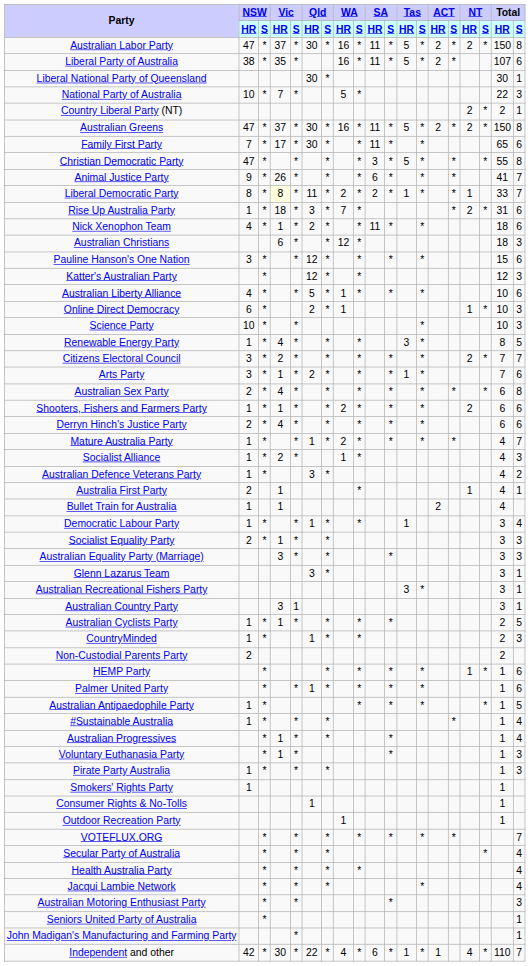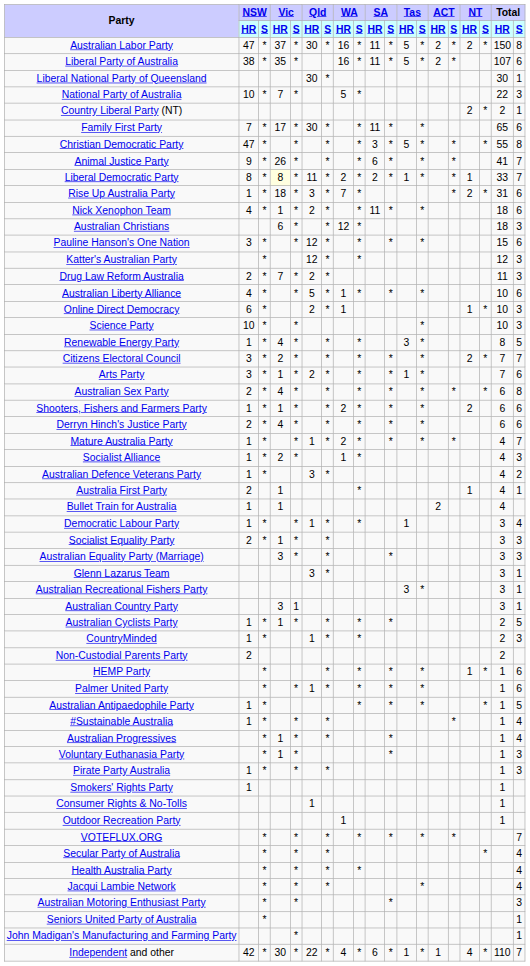 <table class="wikitable" style="text-align:center">
 <tr>
 <th rowspan="2" style="background:#ccf;">Party</th>
 <th colspan="2" style="background:#ccf;"><a href='#'>NSW</a></th>
 <th colspan="2" style="background:#ccf;"><a href='#'>Vic</a></th>
 <th colspan="2" style="background:#ccf;"><a href='#'>Qld</a></th>
 <th colspan="2" style="background:#ccf;"><a href='#'>WA</a></th>
 <th colspan="2" style="background:#ccf;"><a href='#'>SA</a></th>
 <th colspan="2" style="background:#ccf;"><a href='#'>Tas</a></th>
 <th colspan="2" style="background:#ccf;"><a href='#'>ACT</a></th>
 <th colspan="2" style="background:#ccf;"><a href='#'>NT</a></th>
 <th colspan="2" style="background:#ccf;">Total</th>
 </tr>
 <tr>
 <th style="background:#cff;"><a href='#'>HR</a></th>
 <th style="background:#cff;"><a href='#'>S</a></th>
 <th style="background:#cff;"><a href='#'>HR</a></th>
 <th style="background:#cff;"><a href='#'>S</a></th>
 <th style="background:#cff;"><a href='#'>HR</a></th>
 <th style="background:#cff;"><a href='#'>S</a></th>
 <th style="background:#cff;"><a href='#'>HR</a></th>
 <th style="background:#cff;"><a href='#'>S</a></th>
 <th style="background:#cff;"><a href='#'>HR</a></th>
 <th style="background:#cff;"><a href='#'>S</a></th>
 <th style="background:#cff;"><a href='#'>HR</a></th>
 <th style="background:#cff;"><a href='#'>S</a></th>
 <th style="background:#cff;"><a href='#'>HR</a></th>
 <th style="background:#cff;"><a href='#'>S</a></th>
 <th style="background:#cff;"><a href='#'>HR</a></th>
 <th style="background:#cff;"><a href='#'>S</a></th>
 <th style="background:#cff;"><a href='#'>HR</a></th>
 <th style="background:#cff;"><a href='#'>S</a></th>
 </tr>
 <tr>
 <td style="font-size:100%;"><a href='#'>Australian Labor Party</a></td>
 <td>47</td>
 <td>*</td>
 <td>37</td>
 <td>*</td>
 <td>30</td>
 <td>*</td>
 <td>16</td>
 <td>*</td>
 <td>11</td>
 <td>*</td>
 <td>5</td>
 <td>*</td>
 <td>2</td>
 <td>*</td>
 <td>2</td>
 <td>*</td>
 <td>150</td>
 <td>8</td>
 </tr>
 <tr>
 <td style="font-size:100%;"><a href='#'>Liberal Party of Australia</a></td>
 <td>38</td>
 <td>*</td>
 <td>35</td>
 <td>*</td>
 <td></td>
 <td></td>
 <td>16</td>
 <td>*</td>
 <td>11</td>
 <td>*</td>
 <td>5</td>
 <td>*</td>
 <td>2</td>
 <td>*</td>
 <td></td>
 <td></td>
 <td>107</td>
 <td>6</td>
 </tr>
 <tr>
 <td><a href='#'>Liberal National Party of Queensland</a></td>
 <td></td>
 <td></td>
 <td></td>
 <td></td>
 <td>30</td>
 <td>*</td>
 <td></td>
 <td></td>
 <td></td>
 <td></td>
 <td></td>
 <td></td>
 <td></td>
 <td></td>
 <td></td>
 <td></td>
 <td>30</td>
 <td>1</td>
 </tr>
 <tr>
 <td><a href='#'>National Party of Australia</a></td>
 <td>10</td>
 <td>*</td>
 <td>7</td>
 <td>*</td>
 <td></td>
 <td></td>
 <td>5</td>
 <td>*</td>
 <td></td>
 <td></td>
 <td></td>
 <td></td>
 <td></td>
 <td></td>
 <td></td>
 <td></td>
 <td>22</td>
 <td>3</td>
 </tr>
 <tr>
 <td><a href='#'>Country Liberal Party</a> (NT)</td>
 <td></td>
 <td></td>
 <td></td>
 <td></td>
 <td></td>
 <td></td>
 <td></td>
 <td></td>
 <td></td>
 <td></td>
 <td></td>
 <td></td>
 <td></td>
 <td></td>
 <td>2</td>
 <td>*</td>
 <td>2</td>
 <td>1</td>
-</tr>
-<tr>
-<td><a href='#'>Australian Greens</a></td>
-<td>47</td>
-<td>*</td>
-<td>37</td>
-<td>*</td>
-<td>30</td>
-<td>*</td>
-<td>16</td>
-<td>*</td>
-<td>11</td>
-<td>*</td>
-<td>5</td>
-<td>*</td>
-<td>2</td>
-<td>*</td>
-<td>2</td>
-<td>*</td>
-<td>150</td>
-<td>8</td>
 </tr>
 <tr>
 <td><a href='#'>Family First Party</a></td>
 <td>7</td>
 <td>*</td>
 <td>17</td>
 <td>*</td>
 <td>30</td>
 <td>*</td>
 <td></td>
 <td>*</td>
 <td>11</td>
 <td>*</td>
 <td></td>
 <td>*</td>
 <td></td>
 <td></td>
 <td></td>
 <td></td>
 <td>65</td>
 <td>6</td>
 </tr>
 <tr>
 <td><a href='#'>Christian Democratic Party</a></td>
 <td>47</td>
 <td>*</td>
 <td></td>
 <td>*</td>
 <td></td>
 <td>*</td>
 <td></td>
 <td>*</td>
 <td>3</td>
 <td>*</td>
 <td>5</td>
 <td>*</td>
 <td></td>
 <td>*</td>
 <td></td>
 <td>*</td>
 <td>55</td>
 <td>8</td>
 </tr>
 <tr>
 <td><a href='#'>Animal Justice Party</a></td>
 <td>9</td>
 <td>*</td>
 <td>26</td>
 <td>*</td>
 <td></td>
 <td>*</td>
 <td></td>
 <td>*</td>
 <td>6</td>
 <td>*</td>
 <td></td>
 <td>*</td>
 <td></td>
 <td>*</td>
 <td></td>
 <td></td>
 <td>41</td>
 <td>7</td>
 </tr>
 <tr>
 <td><a href='#'>Liberal Democratic Party</a></td>
 <td>8</td>
 <td>*</td>
 <td style="background: lightyellow;">8</td>
 <td>*</td>
 <td>11</td>
 <td>*</td>
 <td>2</td>
 <td>*</td>
 <td>2</td>
 <td>*</td>
 <td>1</td>
 <td>*</td>
 <td></td>
 <td>*</td>
 <td>1</td>
 <td></td>
 <td>33</td>
 <td>7</td>
 </tr>
 <tr>
 <td><a href='#'>Rise Up Australia Party</a></td>
 <td>1</td>
 <td>*</td>
 <td>18</td>
 <td>*</td>
 <td>3</td>
 <td>*</td>
 <td>7</td>
 <td>*</td>
 <td></td>
 <td></td>
 <td></td>
 <td></td>
 <td></td>
 <td>*</td>
 <td>2</td>
 <td>*</td>
 <td>31</td>
 <td>6</td>
 </tr>
 <tr>
 <td><a href='#'>Nick Xenophon Team</a></td>
 <td>4</td>
 <td>*</td>
 <td>1</td>
 <td>*</td>
 <td>2</td>
 <td>*</td>
 <td></td>
 <td>*</td>
 <td>11</td>
 <td>*</td>
 <td></td>
 <td>*</td>
 <td></td>
 <td></td>
 <td></td>
 <td></td>
 <td>18</td>
 <td>6</td>
 </tr>
 <tr>
 <td><a href='#'>Australian Christians</a></td>
 <td></td>
 <td></td>
 <td>6</td>
 <td>*</td>
 <td></td>
 <td>*</td>
 <td>12</td>
 <td>*</td>
 <td></td>
 <td></td>
 <td></td>
 <td></td>
 <td></td>
 <td></td>
 <td></td>
 <td></td>
 <td>18</td>
 <td>3</td>
 </tr>
 <tr>
 <td><a href='#'>Pauline Hanson's One Nation</a></td>
 <td>3</td>
 <td>*</td>
 <td></td>
 <td>*</td>
 <td>12</td>
 <td>*</td>
 <td></td>
 <td>*</td>
 <td></td>
 <td>*</td>
 <td></td>
 <td>*</td>
 <td></td>
 <td></td>
 <td></td>
 <td></td>
 <td>15</td>
 <td>6</td>
 </tr>
 <tr>
 <td><a href='#'>Katter's Australian Party</a></td>
 <td></td>
 <td>*</td>
 <td></td>
 <td></td>
 <td>12</td>
 <td>*</td>
 <td></td>
 <td>*</td>
 <td></td>
 <td></td>
 <td></td>
 <td></td>
 <td></td>
 <td></td>
 <td></td>
 <td></td>
 <td>12</td>
+<td>3</td>
+</tr>
+<tr>
+<td><a href='#'>Drug Law Reform Australia</a></td>
+<td>2</td>
+<td>*</td>
+<td>7</td>
+<td>*</td>
+<td>2</td>
+<td>*</td>
+<td></td>
+<td></td>
+<td></td>
+<td></td>
+<td></td>
+<td></td>
+<td></td>
+<td></td>
+<td></td>
+<td></td>
+<td>11</td>
 <td>3</td>
 </tr>
 <tr>
 <td><a href='#'>Australian Liberty Alliance</a></td>
 <td>4</td>
 <td>*</td>
 <td></td>
 <td>*</td>
 <td>5</td>
 <td>*</td>
 <td>1</td>
 <td>*</td>
 <td></td>
 <td>*</td>
 <td></td>
 <td>*</td>
 <td></td>
 <td></td>
 <td></td>
 <td></td>
 <td>10</td>
 <td>6</td>
 </tr>
 <tr>
 <td><a href='#'>Online Direct Democracy</a></td>
 <td>6</td>
 <td>*</td>
 <td></td>
 <td></td>
 <td>2</td>
 <td>*</td>
 <td>1</td>
 <td></td>
 <td></td>
 <td></td>
 <td></td>
 <td></td>
 <td></td>
 <td></td>
 <td>1</td>
 <td>*</td>
 <td>10</td>
 <td>3</td>
 </tr>
 <tr>
 <td><a href='#'>Science Party</a></td>
 <td>10</td>
 <td>*</td>
 <td></td>
 <td>*</td>
 <td></td>
 <td></td>
 <td></td>
 <td></td>
 <td></td>
 <td></td>
 <td></td>
 <td>*</td>
 <td></td>
 <td></td>
 <td></td>
 <td></td>
 <td>10</td>
 <td>3</td>
 </tr>
 <tr>
 <td><a href='#'>Renewable Energy Party</a></td>
 <td>1</td>
 <td>*</td>
 <td>4</td>
 <td>*</td>
 <td></td>
 <td>*</td>
 <td></td>
 <td>*</td>
 <td></td>
 <td></td>
 <td>3</td>
 <td>*</td>
 <td></td>
 <td></td>
 <td></td>
 <td></td>
 <td>8</td>
 <td>5</td>
 </tr>
 <tr>
 <td><a href='#'>Citizens Electoral Council</a></td>
 <td>3</td>
 <td>*</td>
 <td>2</td>
 <td>*</td>
 <td></td>
 <td>*</td>
 <td></td>
 <td>*</td>
 <td></td>
 <td>*</td>
 <td></td>
 <td>*</td>
 <td></td>
 <td></td>
 <td>2</td>
 <td>*</td>
 <td>7</td>
 <td>7</td>
 </tr>
 <tr>
 <td><a href='#'>Arts Party</a></td>
 <td>3</td>
 <td>*</td>
 <td>1</td>
 <td>*</td>
 <td>2</td>
 <td>*</td>
 <td></td>
 <td>*</td>
 <td></td>
 <td>*</td>
 <td>1</td>
 <td>*</td>
 <td></td>
 <td></td>
 <td></td>
 <td></td>
 <td>7</td>
 <td>6</td>
 </tr>
 <tr>
 <td><a href='#'>Australian Sex Party</a></td>
 <td>2</td>
 <td>*</td>
 <td>4</td>
 <td>*</td>
 <td></td>
 <td>*</td>
 <td></td>
 <td>*</td>
 <td></td>
 <td>*</td>
 <td></td>
 <td>*</td>
 <td></td>
 <td>*</td>
 <td></td>
 <td>*</td>
 <td>6</td>
 <td>8</td>
 </tr>
 <tr>
 <td><a href='#'>Shooters, Fishers and Farmers Party</a></td>
 <td>1</td>
 <td>*</td>
 <td>1</td>
 <td>*</td>
 <td></td>
 <td>*</td>
 <td>2</td>
 <td>*</td>
 <td></td>
 <td>*</td>
 <td></td>
 <td>*</td>
 <td></td>
 <td></td>
 <td>2</td>
 <td></td>
 <td>6</td>
 <td>6</td>
 </tr>
 <tr>
 <td><a href='#'>Derryn Hinch's Justice Party</a></td>
 <td>2</td>
 <td>*</td>
 <td>4</td>
 <td>*</td>
 <td></td>
 <td>*</td>
 <td></td>
 <td>*</td>
 <td></td>
 <td>*</td>
 <td></td>
 <td>*</td>
 <td></td>
 <td></td>
 <td></td>
 <td></td>
 <td>6</td>
 <td>6</td>
 </tr>
 <tr>
 <td><a href='#'>Mature Australia Party</a></td>
 <td>1</td>
 <td>*</td>
 <td></td>
 <td>*</td>
 <td>1</td>
 <td>*</td>
 <td>2</td>
 <td>*</td>
 <td></td>
 <td>*</td>
 <td></td>
 <td>*</td>
 <td></td>
 <td>*</td>
 <td></td>
 <td></td>
 <td>4</td>
 <td>7</td>
 </tr>
 <tr>
 <td><a href='#'>Socialist Alliance</a></td>
 <td>1</td>
 <td>*</td>
 <td>2</td>
 <td>*</td>
 <td></td>
 <td></td>
 <td>1</td>
 <td>*</td>
 <td></td>
 <td></td>
 <td></td>
 <td></td>
 <td></td>
 <td></td>
 <td></td>
 <td></td>
 <td>4</td>
 <td>3</td>
 </tr>
 <tr>
 <td><a href='#'>Australian Defence Veterans Party</a></td>
 <td>1</td>
 <td>*</td>
 <td></td>
 <td></td>
 <td>3</td>
 <td>*</td>
 <td></td>
 <td></td>
 <td></td>
 <td></td>
 <td></td>
 <td></td>
 <td></td>
 <td></td>
 <td></td>
 <td></td>
 <td>4</td>
 <td>2</td>
 </tr>
 <tr>
 <td><a href='#'>Australia First Party</a></td>
 <td>2</td>
 <td></td>
 <td>1</td>
 <td></td>
 <td></td>
 <td></td>
 <td></td>
 <td>*</td>
 <td></td>
 <td></td>
 <td></td>
 <td></td>
 <td></td>
 <td></td>
 <td>1</td>
 <td></td>
 <td>4</td>
 <td>1</td>
 </tr>
 <tr>
 <td><a href='#'>Bullet Train for Australia</a></td>
 <td>1</td>
 <td></td>
 <td>1</td>
 <td></td>
 <td></td>
 <td></td>
 <td></td>
 <td></td>
 <td></td>
 <td></td>
 <td></td>
 <td></td>
 <td>2</td>
 <td></td>
 <td></td>
 <td></td>
 <td>4</td>
 <td></td>
 </tr>
 <tr>
 <td><a href='#'>Democratic Labour Party</a></td>
 <td>1</td>
 <td>*</td>
 <td></td>
 <td>*</td>
 <td>1</td>
 <td>*</td>
 <td></td>
 <td>*</td>
 <td></td>
 <td></td>
 <td>1</td>
 <td></td>
 <td></td>
 <td></td>
 <td></td>
 <td></td>
 <td>3</td>
 <td>4</td>
 </tr>
 <tr>
 <td><a href='#'>Socialist Equality Party</a></td>
 <td>2</td>
 <td>*</td>
 <td>1</td>
 <td>*</td>
 <td></td>
 <td>*</td>
 <td></td>
 <td></td>
 <td></td>
 <td></td>
 <td></td>
 <td></td>
 <td></td>
 <td></td>
 <td></td>
 <td></td>
 <td>3</td>
 <td>3</td>
 </tr>
 <tr>
 <td><a href='#'>Australian Equality Party (Marriage)</a></td>
 <td></td>
 <td></td>
 <td>3</td>
 <td>*</td>
 <td></td>
 <td>*</td>
 <td></td>
 <td></td>
 <td></td>
 <td>*</td>
 <td></td>
 <td></td>
 <td></td>
 <td></td>
 <td></td>
 <td></td>
 <td>3</td>
 <td>3</td>
 </tr>
 <tr>
 <td><a href='#'>Glenn Lazarus Team</a></td>
 <td></td>
 <td></td>
 <td></td>
 <td></td>
 <td>3</td>
 <td>*</td>
 <td></td>
 <td></td>
 <td></td>
 <td></td>
 <td></td>
 <td></td>
 <td></td>
 <td></td>
 <td></td>
 <td></td>
 <td>3</td>
 <td>1</td>
 </tr>
 <tr>
 <td><a href='#'>Australian Recreational Fishers Party</a></td>
 <td></td>
 <td></td>
 <td></td>
 <td></td>
 <td></td>
 <td></td>
 <td></td>
 <td></td>
 <td></td>
 <td></td>
 <td>3</td>
 <td>*</td>
 <td></td>
 <td></td>
 <td></td>
 <td></td>
 <td>3</td>
 <td>1</td>
 </tr>
 <tr>
 <td><a href='#'>Australian Country Party</a></td>
 <td></td>
 <td></td>
 <td>3</td>
 <td>1</td>
 <td></td>
 <td></td>
 <td></td>
 <td></td>
 <td></td>
 <td></td>
 <td></td>
 <td></td>
 <td></td>
 <td></td>
 <td></td>
 <td></td>
 <td>3</td>
 <td>1</td>
 </tr>
 <tr>
 <td><a href='#'>Australian Cyclists Party</a></td>
 <td>1</td>
 <td>*</td>
 <td>1</td>
 <td>*</td>
 <td></td>
 <td>*</td>
 <td></td>
 <td>*</td>
 <td></td>
 <td>*</td>
 <td></td>
 <td></td>
 <td></td>
 <td></td>
 <td></td>
 <td></td>
 <td>2</td>
 <td>5</td>
 </tr>
 <tr>
 <td><a href='#'>CountryMinded</a></td>
 <td>1</td>
 <td>*</td>
 <td></td>
 <td></td>
 <td>1</td>
 <td>*</td>
 <td></td>
 <td>*</td>
 <td></td>
 <td></td>
 <td></td>
 <td></td>
 <td></td>
 <td></td>
 <td></td>
 <td></td>
 <td>2</td>
 <td>3</td>
 </tr>
 <tr>
 <td><a href='#'>Non-Custodial Parents Party</a></td>
 <td>2</td>
 <td></td>
 <td></td>
 <td></td>
 <td></td>
 <td></td>
 <td></td>
 <td></td>
 <td></td>
 <td></td>
 <td></td>
 <td></td>
 <td></td>
 <td></td>
 <td></td>
 <td></td>
 <td>2</td>
 <td></td>
 </tr>
 <tr>
 <td><a href='#'>HEMP Party</a></td>
 <td></td>
 <td>*</td>
 <td></td>
 <td></td>
 <td></td>
 <td>*</td>
 <td></td>
 <td>*</td>
 <td></td>
 <td>*</td>
 <td></td>
 <td>*</td>
 <td></td>
 <td></td>
 <td>1</td>
 <td>*</td>
 <td>1</td>
 <td>6</td>
 </tr>
 <tr>
 <td><a href='#'>Palmer United Party</a></td>
 <td></td>
 <td>*</td>
 <td></td>
 <td>*</td>
 <td>1</td>
 <td>*</td>
 <td></td>
 <td>*</td>
 <td></td>
 <td>*</td>
 <td></td>
 <td>*</td>
 <td></td>
 <td></td>
 <td></td>
 <td></td>
 <td>1</td>
 <td>6</td>
 </tr>
 <tr>
 <td><a href='#'>Australian Antipaedophile Party</a></td>
 <td>1</td>
 <td>*</td>
 <td></td>
 <td></td>
 <td></td>
 <td></td>
 <td></td>
 <td>*</td>
 <td></td>
 <td>*</td>
 <td></td>
 <td>*</td>
 <td></td>
 <td></td>
 <td></td>
 <td>*</td>
 <td>1</td>
 <td>5</td>
 </tr>
 <tr>
 <td><a href='#'>#Sustainable Australia</a></td>
 <td>1</td>
 <td>*</td>
 <td></td>
 <td>*</td>
 <td></td>
 <td>*</td>
 <td></td>
 <td></td>
 <td></td>
 <td></td>
 <td></td>
 <td></td>
 <td></td>
 <td>*</td>
 <td></td>
 <td></td>
 <td>1</td>
 <td>4</td>
 </tr>
 <tr>
 <td><a href='#'>Australian Progressives</a></td>
 <td></td>
 <td>*</td>
 <td>1</td>
 <td>*</td>
 <td></td>
 <td>*</td>
 <td></td>
 <td></td>
 <td></td>
 <td>*</td>
 <td></td>
 <td></td>
 <td></td>
 <td></td>
 <td></td>
 <td></td>
 <td>1</td>
 <td>4</td>
 </tr>
 <tr>
 <td><a href='#'>Voluntary Euthanasia Party</a></td>
 <td></td>
 <td>*</td>
 <td>1</td>
 <td>*</td>
 <td></td>
 <td></td>
 <td></td>
 <td></td>
 <td></td>
 <td>*</td>
 <td></td>
 <td></td>
 <td></td>
 <td></td>
 <td></td>
 <td></td>
 <td>1</td>
 <td>3</td>
 </tr>
 <tr>
 <td><a href='#'>Pirate Party Australia</a></td>
 <td>1</td>
 <td>*</td>
 <td></td>
 <td>*</td>
 <td></td>
 <td>*</td>
 <td></td>
 <td></td>
 <td></td>
 <td></td>
 <td></td>
 <td></td>
 <td></td>
 <td></td>
 <td></td>
 <td></td>
 <td>1</td>
 <td>3</td>
 </tr>
 <tr>
 <td><a href='#'>Smokers' Rights Party</a></td>
 <td>1</td>
 <td></td>
 <td></td>
 <td></td>
 <td></td>
 <td></td>
 <td></td>
 <td></td>
 <td></td>
 <td></td>
 <td></td>
 <td></td>
 <td></td>
 <td></td>
 <td></td>
 <td></td>
 <td>1</td>
 <td></td>
 </tr>
 <tr>
 <td><a href='#'>Consumer Rights & No-Tolls</a></td>
 <td></td>
 <td></td>
 <td></td>
 <td></td>
 <td>1</td>
 <td></td>
 <td></td>
 <td></td>
 <td></td>
 <td></td>
 <td></td>
 <td></td>
 <td></td>
 <td></td>
 <td></td>
 <td></td>
 <td>1</td>
 <td></td>
 </tr>
 <tr>
 <td><a href='#'>Outdoor Recreation Party</a></td>
 <td></td>
 <td></td>
 <td></td>
 <td></td>
 <td></td>
 <td></td>
 <td>1</td>
 <td></td>
 <td></td>
 <td></td>
 <td></td>
 <td></td>
 <td></td>
 <td></td>
 <td></td>
 <td></td>
 <td>1</td>
 <td></td>
 </tr>
 <tr>
 <td><a href='#'>VOTEFLUX.ORG</a></td>
 <td></td>
 <td>*</td>
 <td></td>
 <td>*</td>
 <td></td>
 <td>*</td>
 <td></td>
 <td>*</td>
 <td></td>
 <td>*</td>
 <td></td>
 <td>*</td>
 <td></td>
 <td>*</td>
 <td></td>
 <td></td>
 <td></td>
 <td>7</td>
 </tr>
 <tr>
 <td><a href='#'>Secular Party of Australia</a></td>
 <td></td>
 <td>*</td>
 <td></td>
 <td>*</td>
 <td></td>
 <td>*</td>
 <td></td>
 <td></td>
 <td></td>
 <td></td>
 <td></td>
 <td></td>
 <td></td>
 <td></td>
 <td></td>
 <td>*</td>
 <td></td>
 <td>4</td>
 </tr>
 <tr>
 <td><a href='#'>Health Australia Party</a></td>
 <td></td>
 <td>*</td>
 <td></td>
 <td>*</td>
 <td></td>
 <td>*</td>
 <td></td>
 <td>*</td>
 <td></td>
 <td></td>
 <td></td>
 <td></td>
 <td></td>
 <td></td>
 <td></td>
 <td></td>
 <td></td>
 <td>4</td>
 </tr>
 <tr>
 <td><a href='#'>Jacqui Lambie Network</a></td>
 <td></td>
 <td>*</td>
 <td></td>
 <td>*</td>
 <td></td>
 <td>*</td>
 <td></td>
 <td></td>
 <td></td>
 <td></td>
 <td></td>
 <td>*</td>
 <td></td>
 <td></td>
 <td></td>
 <td></td>
 <td></td>
 <td>4</td>
 </tr>
 <tr>
 <td><a href='#'>Australian Motoring Enthusiast Party</a></td>
 <td></td>
 <td>*</td>
 <td></td>
 <td>*</td>
 <td></td>
 <td></td>
 <td></td>
 <td></td>
 <td></td>
 <td>*</td>
 <td></td>
 <td></td>
 <td></td>
 <td></td>
 <td></td>
 <td></td>
 <td></td>
 <td>3</td>
 </tr>
 <tr>
 <td><a href='#'>Seniors United Party of Australia</a></td>
 <td></td>
 <td>*</td>
 <td></td>
 <td></td>
 <td></td>
 <td></td>
 <td></td>
 <td></td>
 <td></td>
 <td></td>
 <td></td>
 <td></td>
 <td></td>
 <td></td>
 <td></td>
 <td></td>
 <td></td>
 <td>1</td>
 </tr>
 <tr>
 <td><a href='#'>John Madigan's Manufacturing and Farming Party</a></td>
 <td></td>
 <td></td>
 <td></td>
 <td>*</td>
 <td></td>
 <td></td>
 <td></td>
 <td></td>
 <td></td>
 <td></td>
 <td></td>
 <td></td>
 <td></td>
 <td></td>
 <td></td>
 <td></td>
 <td></td>
 <td>1</td>
 </tr>
 <tr>
 <td style="font-size:100%;"><a href='#'>Independent</a> and other</td>
 <td>42</td>
 <td>*</td>
 <td>30</td>
 <td>*</td>
 <td>22</td>
 <td>*</td>
 <td>4</td>
 <td>*</td>
 <td>6</td>
 <td>*</td>
 <td>1</td>
 <td>*</td>
 <td>1</td>
 <td></td>
 <td>4</td>
 <td>*</td>
 <td>110</td>
 <td>7</td>
 </tr>
 </table>
